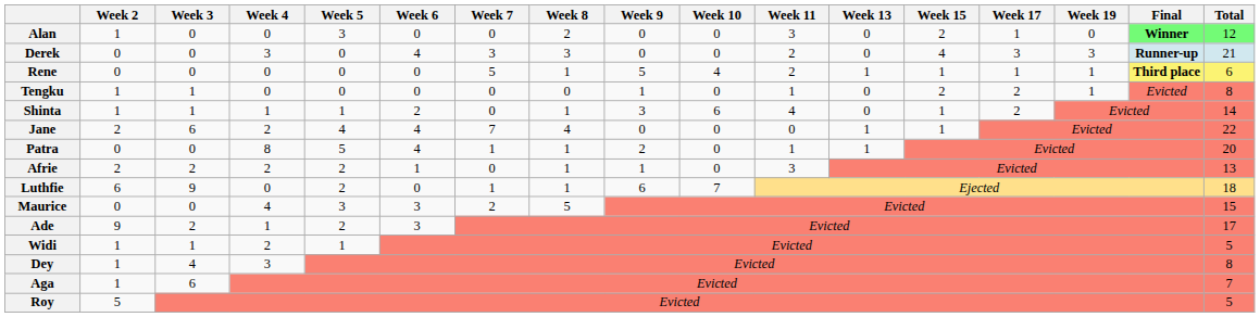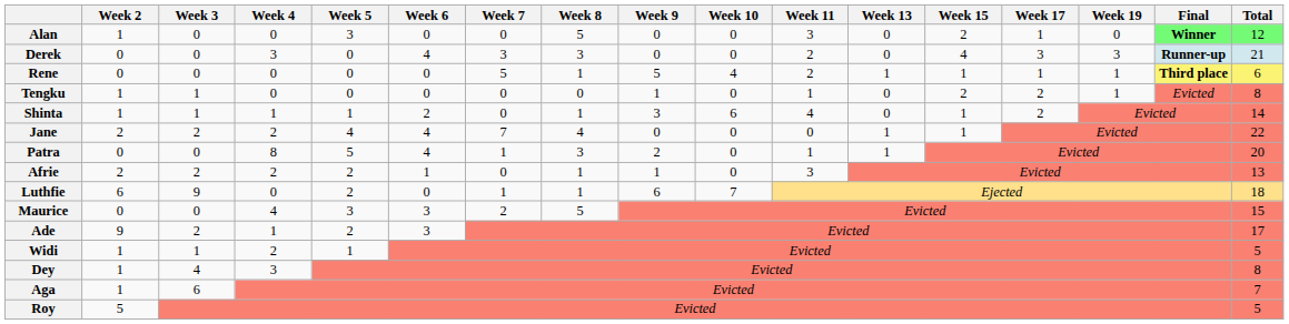 <table class="wikitable" style="text-align:center; font-size:85%; line-height:13px; width:100%">
 <tr>
 <th style="width: 6%;"></th>
 <th style="width: 6%;">Week 2</th>
 <th style="width: 6%;">Week 3</th>
 <th style="width: 6%;">Week 4</th>
 <th style="width: 6%;">Week 5</th>
 <th style="width: 6%;">Week 6</th>
 <th style="width: 6%;">Week 7</th>
 <th style="width: 6%;">Week 8</th>
 <th style="width: 6%;">Week 9</th>
 <th style="width: 6%;">Week 10</th>
 <th style="width: 6%;">Week 11</th>
 <th style="width: 6%;">Week 13</th>
 <th style="width: 6%;">Week 15</th>
 <th style="width: 6%;">Week 17</th>
 <th style="width: 6%;">Week 19</th>
 <th style="width: 6%;">Final</th>
 <th style="width: 6%;">Total</th>
 </tr>
 <tr>
 <th>Alan</th>
 <td>1</td>
 <td>0</td>
 <td>0</td>
 <td>3</td>
 <td>0</td>
 <td>0</td>
-<td>2</td>
+<td>5</td>
 <td>0</td>
 <td>0</td>
 <td>3</td>
 <td>0</td>
 <td>2</td>
 <td>1</td>
 <td>0</td>
 <td style="background:#73FB76"><strong>Winner</strong></td>
 <td style="background:#73FB76">12</td>
 </tr>
 <tr>
 <th>Derek</th>
 <td>0</td>
 <td>0</td>
 <td>3</td>
 <td>0</td>
 <td>4</td>
 <td>3</td>
 <td>3</td>
 <td>0</td>
 <td>0</td>
 <td>2</td>
 <td>0</td>
 <td>4</td>
 <td>3</td>
 <td>3</td>
 <td style="background:#D1E8EF"><strong>Runner-up</strong></td>
 <td style="background:#D1E8EF">21</td>
 </tr>
 <tr>
 <th>Rene</th>
 <td>0</td>
 <td>0</td>
 <td>0</td>
 <td>0</td>
 <td>0</td>
 <td>5</td>
 <td>1</td>
 <td>5</td>
 <td>4</td>
 <td>2</td>
 <td>1</td>
 <td>1</td>
 <td>1</td>
 <td>1</td>
 <td style="background:#FBF373"><strong>Third place</strong></td>
 <td style="background:#FBF373">6</td>
 </tr>
 <tr>
 <th>Tengku</th>
 <td>1</td>
 <td>1</td>
 <td>0</td>
 <td>0</td>
 <td>0</td>
 <td>0</td>
 <td>0</td>
 <td>1</td>
 <td>0</td>
 <td>1</td>
 <td>0</td>
 <td>2</td>
 <td>2</td>
 <td>1</td>
 <td style="background:#FA8072"><em>Evicted</em></td>
 <td style="background:#FA8072">8</td>
 </tr>
 <tr>
 <th>Shinta</th>
 <td>1</td>
 <td>1</td>
 <td>1</td>
 <td>1</td>
 <td>2</td>
 <td>0</td>
 <td>1</td>
 <td>3</td>
 <td>6</td>
 <td>4</td>
 <td>0</td>
 <td>1</td>
 <td>2</td>
 <td colspan="2" style="background:#FA8072"><em>Evicted</em></td>
 <td style="background:#FA8072">14</td>
 </tr>
 <tr>
 <th>Jane</th>
 <td>2</td>
-<td>6</td>
+<td>2</td>
 <td>2</td>
 <td>4</td>
 <td>4</td>
 <td>7</td>
 <td>4</td>
 <td>0</td>
 <td>0</td>
 <td>0</td>
 <td>1</td>
 <td>1</td>
 <td colspan="3" style="background:#FA8072"><em>Evicted</em></td>
 <td style="background:#FA8072">22</td>
 </tr>
 <tr>
 <th>Patra</th>
 <td>0</td>
 <td>0</td>
 <td>8</td>
 <td>5</td>
 <td>4</td>
 <td>1</td>
-<td>1</td>
+<td>3</td>
 <td>2</td>
 <td>0</td>
 <td>1</td>
 <td>1</td>
 <td colspan="4" style="background:#FA8072"><em>Evicted</em></td>
 <td style="background:#FA8072">20</td>
 </tr>
 <tr>
 <th>Afrie</th>
 <td>2</td>
 <td>2</td>
 <td>2</td>
 <td>2</td>
 <td>1</td>
 <td>0</td>
 <td>1</td>
 <td>1</td>
 <td>0</td>
 <td>3</td>
 <td colspan="5" style="background:#FA8072"><em>Evicted</em></td>
 <td style="background:#FA8072">13</td>
 </tr>
 <tr>
 <th>Luthfie</th>
 <td>6</td>
 <td>9</td>
 <td>0</td>
 <td>2</td>
 <td>0</td>
 <td>1</td>
 <td>1</td>
 <td>6</td>
 <td>7</td>
 <td colspan="6" style="background:#ffe08b"><em>Ejected</em></td>
 <td style="background:#ffe08b">18</td>
 </tr>
 <tr>
 <th>Maurice</th>
 <td>0</td>
 <td>0</td>
 <td>4</td>
 <td>3</td>
 <td>3</td>
 <td>2</td>
 <td>5</td>
 <td colspan="8" style="background:#FA8072"><em>Evicted</em></td>
 <td style="background:#FA8072">15</td>
 </tr>
 <tr>
 <th>Ade</th>
 <td>9</td>
 <td>2</td>
 <td>1</td>
 <td>2</td>
 <td>3</td>
 <td colspan="10" style="background:#FA8072"><em>Evicted</em></td>
 <td style="background:#FA8072">17</td>
 </tr>
 <tr>
 <th>Widi</th>
 <td>1</td>
 <td>1</td>
 <td>2</td>
 <td>1</td>
 <td colspan="11" style="background:#FA8072"><em>Evicted</em></td>
 <td style="background:#FA8072">5</td>
 </tr>
 <tr>
 <th>Dey</th>
 <td>1</td>
 <td>4</td>
 <td>3</td>
 <td colspan="12" style="background:#FA8072"><em>Evicted</em></td>
 <td style="background:#FA8072">8</td>
 </tr>
 <tr>
 <th>Aga</th>
 <td>1</td>
 <td>6</td>
 <td colspan="13" style="background:#FA8072"><em>Evicted</em></td>
 <td style="background:#FA8072">7</td>
 </tr>
 <tr>
 <th>Roy</th>
 <td>5</td>
 <td colspan="14" style="background:#FA8072"><em>Evicted</em></td>
 <td style="background:#FA8072">5</td>
 </tr>
 </table>
